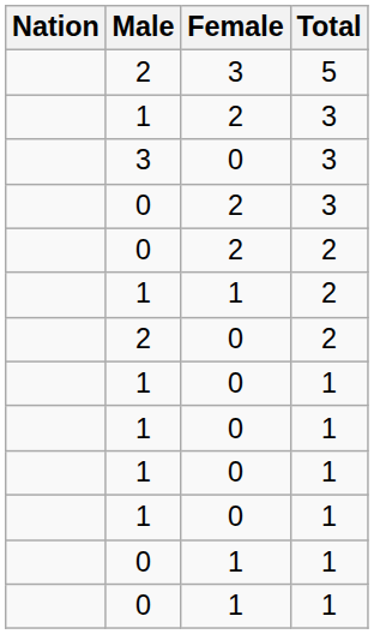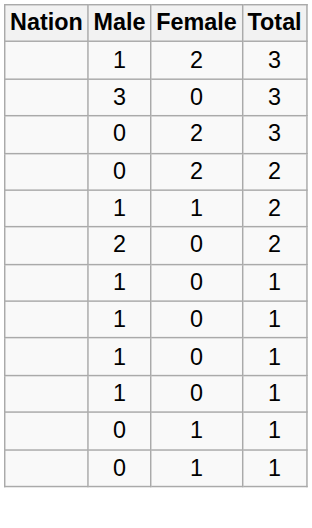 <table class="wikitable sortable" style="text-align:center;">
 <tr>
 <th>Nation</th>
 <th>Male</th>
 <th>Female</th>
 <th>Total</th>
-</tr>
-<tr>
-<td align=left></td>
-<td>2</td>
-<td>3</td>
-<td>5</td>
 </tr>
 <tr>
 <td align=left></td>
 <td>1</td>
 <td>2</td>
 <td>3</td>
 </tr>
 <tr>
 <td align=left></td>
 <td>3</td>
 <td>0</td>
 <td>3</td>
 </tr>
 <tr>
 <td align=left></td>
 <td>0</td>
 <td>2</td>
 <td>3</td>
 </tr>
 <tr>
 <td align=left></td>
 <td>0</td>
 <td>2</td>
 <td>2</td>
 </tr>
 <tr>
 <td align=left></td>
 <td>1</td>
 <td>1</td>
 <td>2</td>
 </tr>
 <tr>
 <td align=left></td>
 <td>2</td>
 <td>0</td>
 <td>2</td>
 </tr>
 <tr>
 <td align=left></td>
 <td>1</td>
 <td>0</td>
 <td>1</td>
 </tr>
 <tr>
 <td align=left></td>
 <td>1</td>
 <td>0</td>
 <td>1</td>
 </tr>
 <tr>
 <td align=left></td>
 <td>1</td>
 <td>0</td>
 <td>1</td>
 </tr>
 <tr>
 <td align=left></td>
 <td>1</td>
 <td>0</td>
 <td>1</td>
 </tr>
 <tr>
 <td align=left></td>
 <td>0</td>
 <td>1</td>
 <td>1</td>
 </tr>
 <tr>
 <td align=left></td>
 <td>0</td>
 <td>1</td>
 <td>1</td>
 </tr>
 </table>
